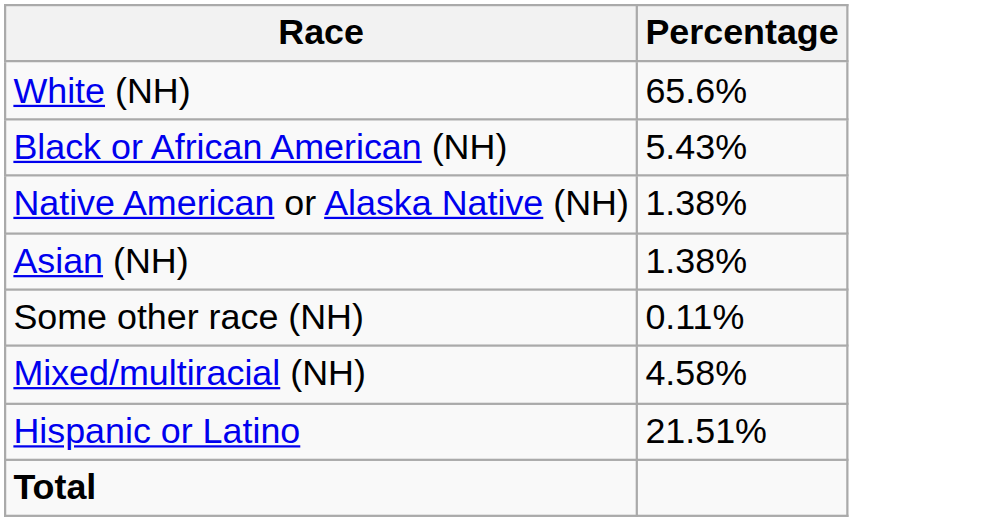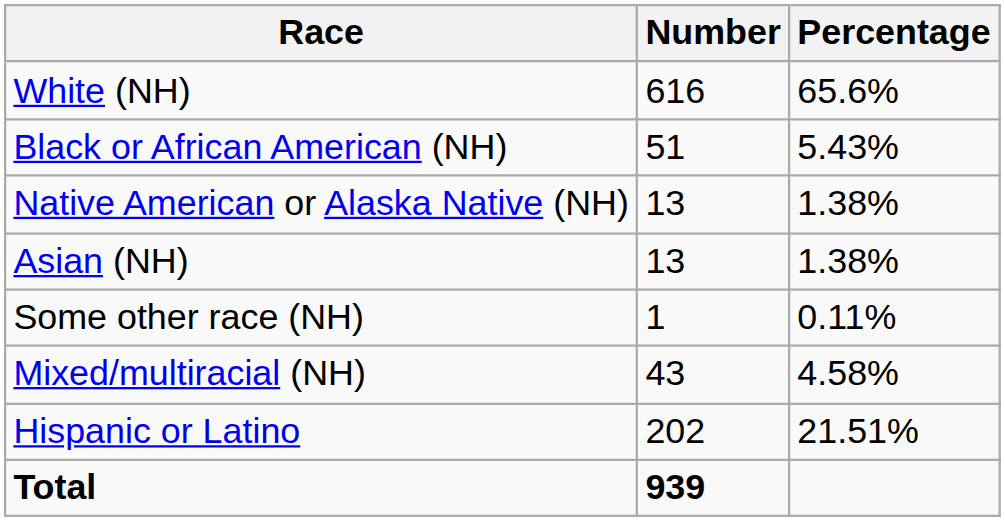 <table class="wikitable">
 <tr>
 <th>Race</th>
+<th>Number</th>
 <th>Percentage</th>
 </tr>
 <tr>
 <td><a href='#'>White</a> (NH)</td>
+<td>616</td>
 <td>65.6%</td>
 </tr>
 <tr>
 <td><a href='#'>Black or African American</a> (NH)</td>
+<td>51</td>
 <td>5.43%</td>
 </tr>
 <tr>
 <td><a href='#'>Native American</a> or <a href='#'>Alaska Native</a> (NH)</td>
+<td>13</td>
 <td>1.38%</td>
 </tr>
 <tr>
 <td><a href='#'>Asian</a> (NH)</td>
+<td>13</td>
 <td>1.38%</td>
 </tr>
 <tr>
 <td>Some other race (NH)</td>
+<td>1</td>
 <td>0.11%</td>
 </tr>
 <tr>
 <td><a href='#'>Mixed/multiracial</a> (NH)</td>
+<td>43</td>
 <td>4.58%</td>
 </tr>
 <tr>
 <td><a href='#'>Hispanic or Latino</a></td>
+<td>202</td>
 <td>21.51%</td>
 </tr>
 <tr>
 <td><strong>Total</strong></td>
+<td><strong>939</strong></td>
 <td></td>
 </tr>
 </table>
